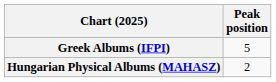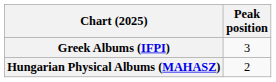 <table class="wikitable sortable plainrowheaders" style="text-align:center";>
 <tr>
 <th>Chart (2025)</th>
 <th>Peak<br>position</th>
 </tr>
 <tr>
 <th scope="row">Greek Albums (<a href='#'>IFPI</a>)</th>
-<td>5</td>
+<td>3</td>
 </tr>
 <tr>
 <th scope="row">Hungarian Physical Albums (<a href='#'>MAHASZ</a>)</th>
 <td>2</td>
 </tr>
 </table>
